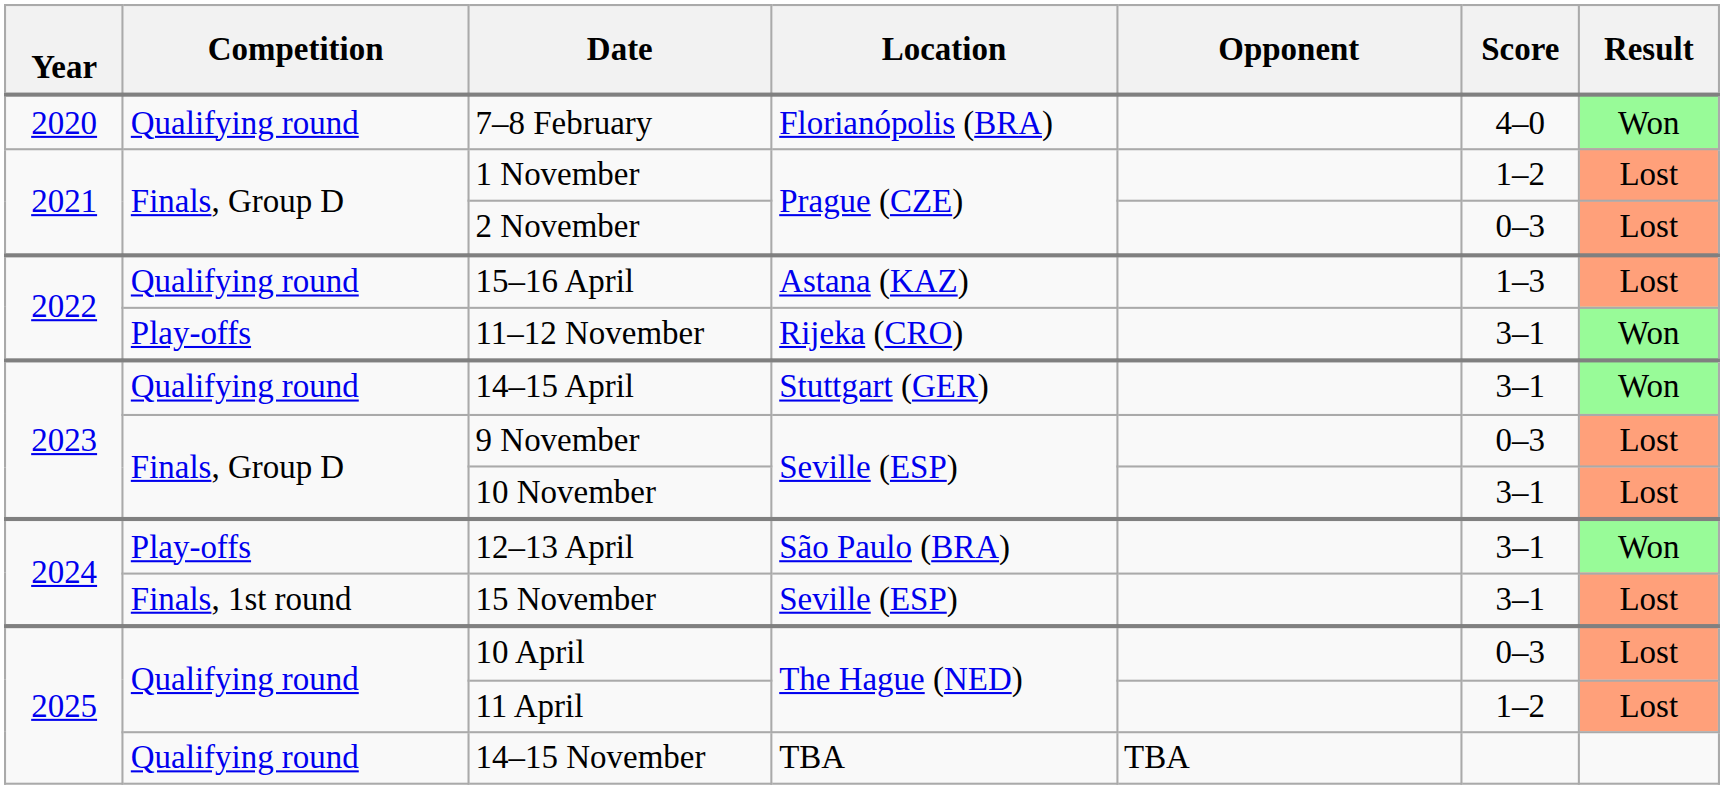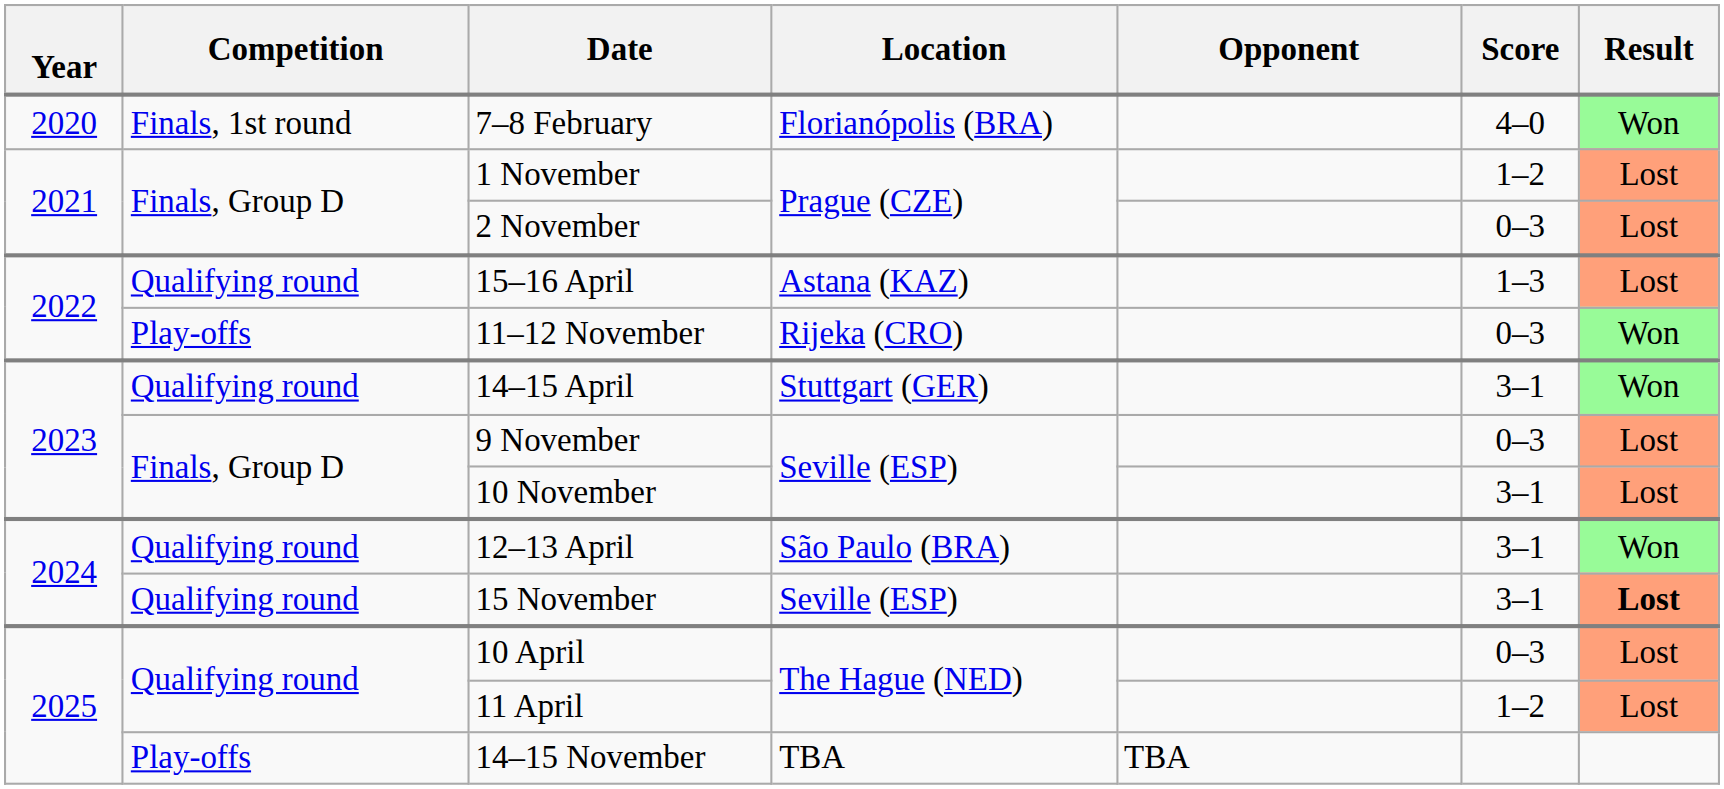 <table class="wikitable collapsible nowrap">
 <tr>
 <th style="width:50px"><br> Year</th>
 <th style="width:160px">Competition</th>
 <th style="width:140px">Date</th>
 <th style="width:160px">Location</th>
 <th style="width:160px">Opponent</th>
 <th style="width:50px">Score</th>
 <th style="width:60px">Result</th>
 </tr>
 <tr style="border-top:2px solid gray;">
 <td align="center"><a href='#'>2020</a></td>
-<td><a href='#'>Qualifying round</a></td>
+<td><a href='#'>Finals</a>, 1st round</td>
 <td>7–8 February</td>
 <td><a href='#'>Florianópolis</a> (<a href='#'>BRA</a>)</td>
 <td></td>
 <td align="center">4–0</td>
 <td align="center" bgcolor="98fB98">Won</td>
 </tr>
 <tr>
 <td align="center" rowspan="2"><a href='#'>2021</a></td>
 <td rowspan="2"><a href='#'>Finals</a>, Group D</td>
 <td>1 November</td>
 <td rowspan="2"><a href='#'>Prague</a> (<a href='#'>CZE</a>)</td>
 <td></td>
 <td align="center">1–2</td>
 <td align="center" bgcolor="ffa07a">Lost</td>
 </tr>
 <tr>
 <td>2 November</td>
 <td></td>
 <td align="center">0–3</td>
 <td align="center" bgcolor="ffa07a">Lost</td>
 </tr>
 <tr style="border-top:2px solid gray;">
 <td align="center" rowspan="2"><a href='#'>2022</a></td>
 <td><a href='#'>Qualifying round</a></td>
 <td>15–16 April</td>
 <td><a href='#'>Astana</a> (<a href='#'>KAZ</a>)</td>
 <td></td>
 <td align="center">1–3</td>
 <td align="center" bgcolor="ffa07a">Lost</td>
 </tr>
 <tr>
 <td><a href='#'>Play-offs</a></td>
 <td>11–12 November</td>
 <td><a href='#'>Rijeka</a> (<a href='#'>CRO</a>)</td>
 <td></td>
-<td align="center">3–1</td>
+<td align="center">0–3</td>
 <td align="center" bgcolor="98fB98">Won</td>
 </tr>
 <tr style="border-top:2px solid gray;">
 <td align="center" rowspan="3"><a href='#'>2023</a></td>
 <td><a href='#'>Qualifying round</a></td>
 <td>14–15 April</td>
 <td><a href='#'>Stuttgart</a> (<a href='#'>GER</a>)</td>
 <td></td>
 <td align="center">3–1</td>
 <td align="center" bgcolor="98fB98">Won</td>
 </tr>
 <tr>
 <td rowspan="2"><a href='#'>Finals</a>, Group D</td>
 <td>9 November</td>
 <td rowspan="2"><a href='#'>Seville</a> (<a href='#'>ESP</a>)</td>
 <td></td>
 <td align="center">0–3</td>
 <td align="center" bgcolor="ffa07a">Lost</td>
 </tr>
 <tr>
 <td>10 November</td>
 <td></td>
 <td align="center">3–1</td>
 <td align="center" bgcolor="ffa07a">Lost</td>
 </tr>
 <tr style="border-top:2px solid gray;">
 <td align="center" rowspan="2"><a href='#'>2024</a></td>
-<td><a href='#'>Play-offs</a></td>
+<td><a href='#'>Qualifying round</a></td>
 <td>12–13 April</td>
 <td><a href='#'>São Paulo</a> (<a href='#'>BRA</a>)</td>
 <td></td>
 <td align="center">3–1</td>
 <td align="center" bgcolor="98fB98">Won</td>
 </tr>
 <tr>
-<td><a href='#'>Finals</a>, 1st round</td>
+<td><a href='#'>Qualifying round</a></td>
 <td>15 November</td>
 <td><a href='#'>Seville</a> (<a href='#'>ESP</a>)</td>
 <td></td>
 <td align="center">3–1</td>
-<td align="center" bgcolor="ffa07a">Lost</td>
+<td align="center" bgcolor="ffa07a"><strong>Lost</strong></td>
 </tr>
 <tr style="border-top:2px solid gray;">
 <td align="center" rowspan="3"><a href='#'>2025</a></td>
 <td rowspan="2"><a href='#'>Qualifying round</a></td>
 <td>10 April</td>
 <td rowspan="2"><a href='#'>The Hague</a> (<a href='#'>NED</a>)</td>
 <td></td>
 <td align="center">0–3</td>
 <td align="center" bgcolor="ffa07a">Lost</td>
 </tr>
 <tr>
 <td>11 April</td>
 <td></td>
 <td align="center">1–2</td>
 <td align="center" bgcolor="ffa07a">Lost</td>
 </tr>
 <tr>
-<td><a href='#'>Qualifying round</a></td>
+<td><a href='#'>Play-offs</a></td>
 <td>14–15 November</td>
 <td>TBA</td>
 <td>TBA</td>
 <td align="center"></td>
 <td align="center" bgcolor=></td>
 </tr>
 </table>
